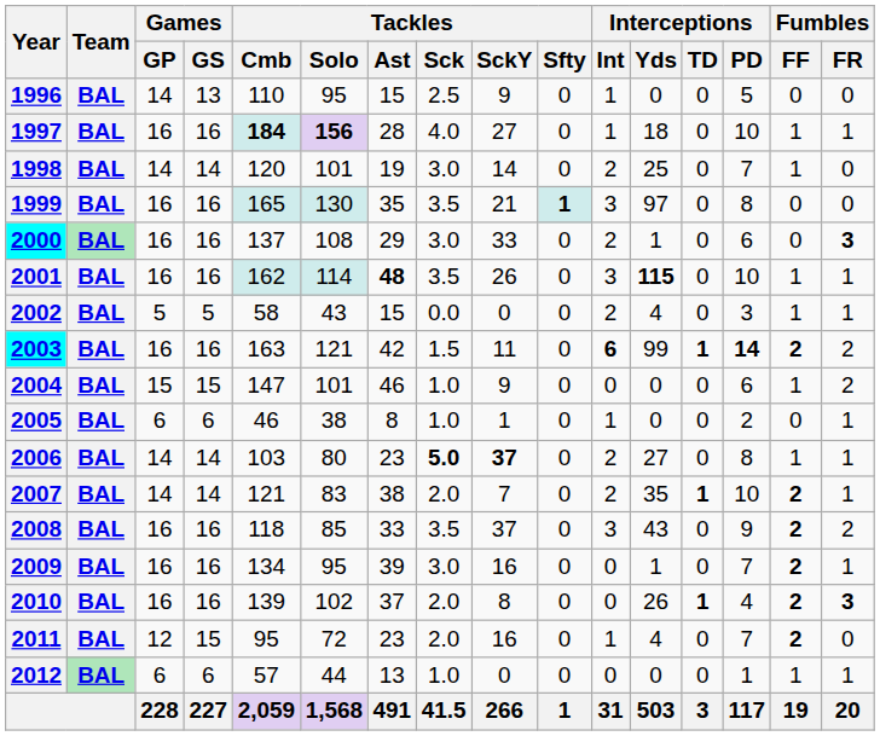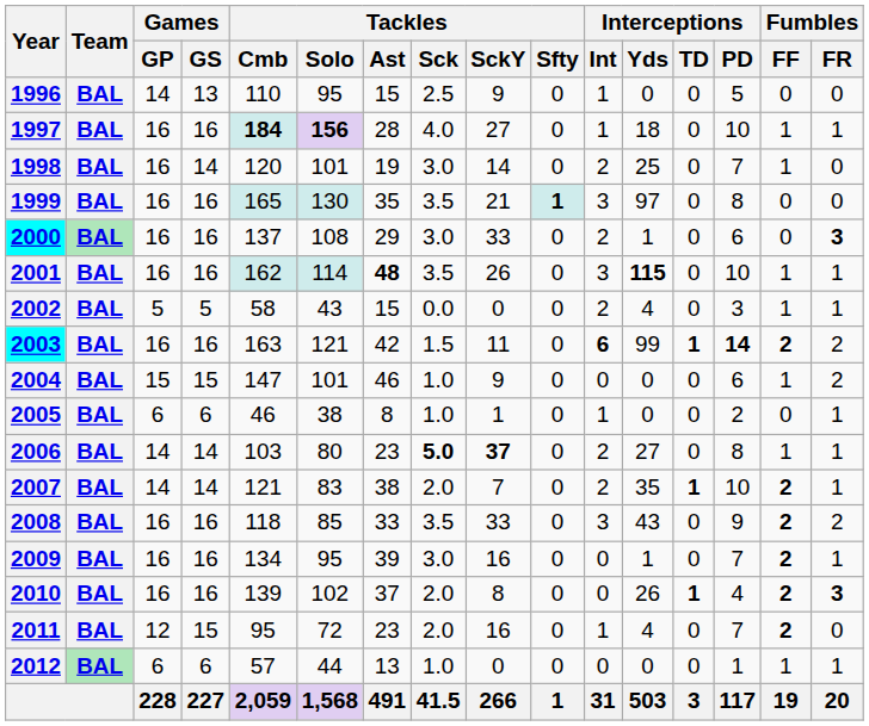 <table class="wikitable sortable" style="text-align: center;">
 <tr>
 <th rowspan="2">Year</th>
 <th rowspan="2">Team</th>
 <th colspan="2">Games</th>
 <th colspan="6">Tackles</th>
 <th colspan="4">Interceptions</th>
 <th colspan="2">Fumbles</th>
 </tr>
 <tr>
 <th>GP</th>
 <th>GS</th>
 <th>Cmb</th>
 <th>Solo</th>
 <th>Ast</th>
 <th>Sck</th>
 <th>SckY</th>
 <th>Sfty</th>
 <th>Int</th>
 <th>Yds</th>
 <th>TD</th>
 <th>PD</th>
 <th>FF</th>
 <th>FR</th>
 </tr>
 <tr>
 <th><a href='#'>1996</a></th>
 <th><a href='#'>BAL</a></th>
 <td>14</td>
 <td>13</td>
 <td>110</td>
 <td>95</td>
 <td>15</td>
 <td>2.5</td>
 <td>9</td>
 <td>0</td>
 <td>1</td>
 <td>0</td>
 <td>0</td>
 <td>5</td>
 <td>0</td>
 <td>0</td>
 </tr>
 <tr>
 <th><a href='#'>1997</a></th>
 <th><a href='#'>BAL</a></th>
 <td>16</td>
 <td>16</td>
 <td style="background:#cfecec;"><strong>184</strong></td>
 <td style="background:#e0cef2;"><strong>156</strong></td>
 <td>28</td>
 <td>4.0</td>
 <td>27</td>
 <td>0</td>
 <td>1</td>
 <td>18</td>
 <td>0</td>
 <td>10</td>
 <td>1</td>
 <td>1</td>
 </tr>
 <tr>
 <th><a href='#'>1998</a></th>
 <th><a href='#'>BAL</a></th>
-<td>14</td>
+<td>16</td>
 <td>14</td>
 <td>120</td>
 <td>101</td>
 <td>19</td>
 <td>3.0</td>
 <td>14</td>
 <td>0</td>
 <td>2</td>
 <td>25</td>
 <td>0</td>
 <td>7</td>
 <td>1</td>
 <td>0</td>
 </tr>
 <tr>
 <th><a href='#'>1999</a></th>
 <th><a href='#'>BAL</a></th>
 <td>16</td>
 <td>16</td>
 <td style="background:#cfecec;">165</td>
 <td style="background:#cfecec;">130</td>
 <td>35</td>
 <td>3.5</td>
 <td>21</td>
 <td style="background:#cfecec;"><strong>1</strong></td>
 <td>3</td>
 <td>97</td>
 <td>0</td>
 <td>8</td>
 <td>0</td>
 <td>0</td>
 </tr>
 <tr>
 <th style="background:#00ffff;"><a href='#'>2000</a></th>
 <th style="background:#afe6ba;"><a href='#'>BAL</a></th>
 <td>16</td>
 <td>16</td>
 <td>137</td>
 <td>108</td>
 <td>29</td>
 <td>3.0</td>
 <td>33</td>
 <td>0</td>
 <td>2</td>
 <td>1</td>
 <td>0</td>
 <td>6</td>
 <td>0</td>
 <td><strong>3</strong></td>
 </tr>
 <tr>
 <th><a href='#'>2001</a></th>
 <th><a href='#'>BAL</a></th>
 <td>16</td>
 <td>16</td>
 <td style="background:#cfecec;">162</td>
 <td style="background:#cfecec;">114</td>
 <td><strong>48</strong></td>
 <td>3.5</td>
 <td>26</td>
 <td>0</td>
 <td>3</td>
 <td><strong>115</strong></td>
 <td>0</td>
 <td>10</td>
 <td>1</td>
 <td>1</td>
 </tr>
 <tr>
 <th><a href='#'>2002</a></th>
 <th><a href='#'>BAL</a></th>
 <td>5</td>
 <td>5</td>
 <td>58</td>
 <td>43</td>
 <td>15</td>
 <td>0.0</td>
 <td>0</td>
 <td>0</td>
 <td>2</td>
 <td>4</td>
 <td>0</td>
 <td>3</td>
 <td>1</td>
 <td>1</td>
 </tr>
 <tr>
 <th style="background:#00ffff;"><a href='#'>2003</a></th>
 <th><a href='#'>BAL</a></th>
 <td>16</td>
 <td>16</td>
 <td>163</td>
 <td>121</td>
 <td>42</td>
 <td>1.5</td>
 <td>11</td>
 <td>0</td>
 <td><strong>6</strong></td>
 <td>99</td>
 <td><strong>1</strong></td>
 <td><strong>14</strong></td>
 <td><strong>2</strong></td>
 <td>2</td>
 </tr>
 <tr>
 <th><a href='#'>2004</a></th>
 <th><a href='#'>BAL</a></th>
 <td>15</td>
 <td>15</td>
 <td>147</td>
 <td>101</td>
 <td>46</td>
 <td>1.0</td>
 <td>9</td>
 <td>0</td>
 <td>0</td>
 <td>0</td>
 <td>0</td>
 <td>6</td>
 <td>1</td>
 <td>2</td>
 </tr>
 <tr>
 <th><a href='#'>2005</a></th>
 <th><a href='#'>BAL</a></th>
 <td>6</td>
 <td>6</td>
 <td>46</td>
 <td>38</td>
 <td>8</td>
 <td>1.0</td>
 <td>1</td>
 <td>0</td>
 <td>1</td>
 <td>0</td>
 <td>0</td>
 <td>2</td>
 <td>0</td>
 <td>1</td>
 </tr>
 <tr>
 <th><a href='#'>2006</a></th>
 <th><a href='#'>BAL</a></th>
 <td>14</td>
 <td>14</td>
 <td>103</td>
 <td>80</td>
 <td>23</td>
 <td><strong>5.0</strong></td>
 <td><strong>37</strong></td>
 <td>0</td>
 <td>2</td>
 <td>27</td>
 <td>0</td>
 <td>8</td>
 <td>1</td>
 <td>1</td>
 </tr>
 <tr>
 <th><a href='#'>2007</a></th>
 <th><a href='#'>BAL</a></th>
 <td>14</td>
 <td>14</td>
 <td>121</td>
 <td>83</td>
 <td>38</td>
 <td>2.0</td>
 <td>7</td>
 <td>0</td>
 <td>2</td>
 <td>35</td>
 <td><strong>1</strong></td>
 <td>10</td>
 <td><strong>2</strong></td>
 <td>1</td>
 </tr>
 <tr>
 <th><a href='#'>2008</a></th>
 <th><a href='#'>BAL</a></th>
 <td>16</td>
 <td>16</td>
 <td>118</td>
 <td>85</td>
 <td>33</td>
 <td>3.5</td>
-<td>37</td>
+<td>33</td>
 <td>0</td>
 <td>3</td>
 <td>43</td>
 <td>0</td>
 <td>9</td>
 <td><strong>2</strong></td>
 <td>2</td>
 </tr>
 <tr>
 <th><a href='#'>2009</a></th>
 <th><a href='#'>BAL</a></th>
 <td>16</td>
 <td>16</td>
 <td>134</td>
 <td>95</td>
 <td>39</td>
 <td>3.0</td>
 <td>16</td>
 <td>0</td>
 <td>0</td>
 <td>1</td>
 <td>0</td>
 <td>7</td>
 <td><strong>2</strong></td>
 <td>1</td>
 </tr>
 <tr>
 <th><a href='#'>2010</a></th>
 <th><a href='#'>BAL</a></th>
 <td>16</td>
 <td>16</td>
 <td>139</td>
 <td>102</td>
 <td>37</td>
 <td>2.0</td>
 <td>8</td>
 <td>0</td>
 <td>0</td>
 <td>26</td>
 <td><strong>1</strong></td>
 <td>4</td>
 <td><strong>2</strong></td>
 <td><strong>3</strong></td>
 </tr>
 <tr>
 <th><a href='#'>2011</a></th>
 <th><a href='#'>BAL</a></th>
 <td>12</td>
 <td>15</td>
 <td>95</td>
 <td>72</td>
 <td>23</td>
 <td>2.0</td>
 <td>16</td>
 <td>0</td>
 <td>1</td>
 <td>4</td>
 <td>0</td>
 <td>7</td>
 <td><strong>2</strong></td>
 <td>0</td>
 </tr>
 <tr>
 <th><a href='#'>2012</a></th>
 <th style="background:#afe6ba;"><a href='#'>BAL</a></th>
 <td>6</td>
 <td>6</td>
 <td>57</td>
 <td>44</td>
 <td>13</td>
 <td>1.0</td>
 <td>0</td>
 <td>0</td>
 <td>0</td>
 <td>0</td>
 <td>0</td>
 <td>1</td>
 <td>1</td>
 <td>1</td>
 </tr>
 <tr>
 <th colspan="2"></th>
 <th>228</th>
 <th>227</th>
 <th style="background:#e0cef2;">2,059</th>
 <th style="background:#e0cef2;">1,568</th>
 <th>491</th>
 <th>41.5</th>
 <th>266</th>
 <th>1</th>
 <th>31</th>
 <th>503</th>
 <th>3</th>
 <th>117</th>
 <th>19</th>
 <th>20</th>
 </tr>
 </table>
